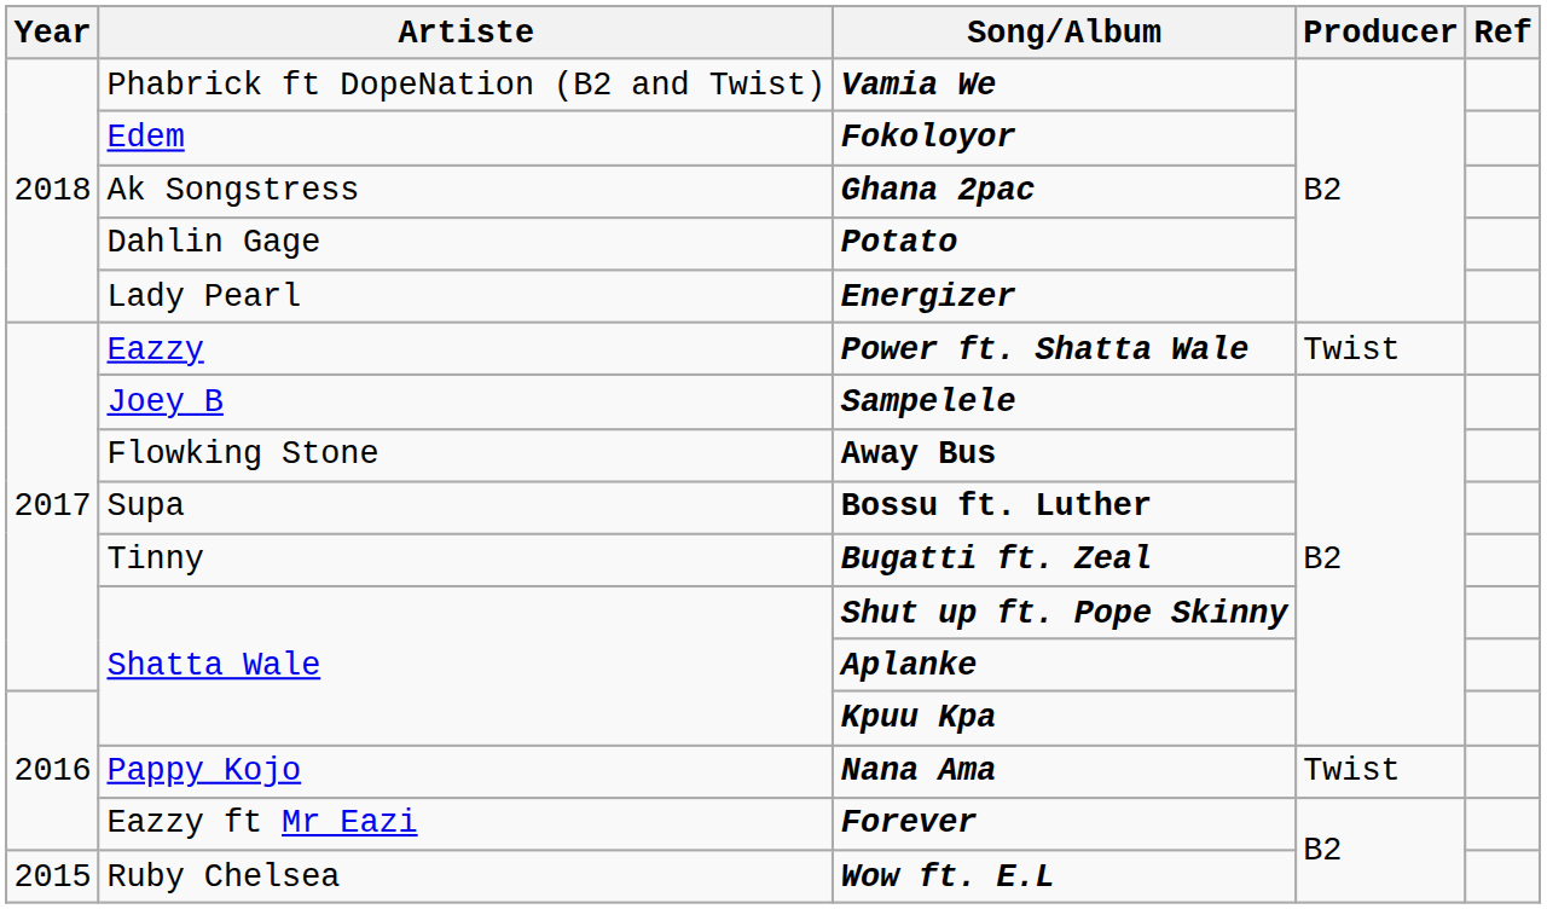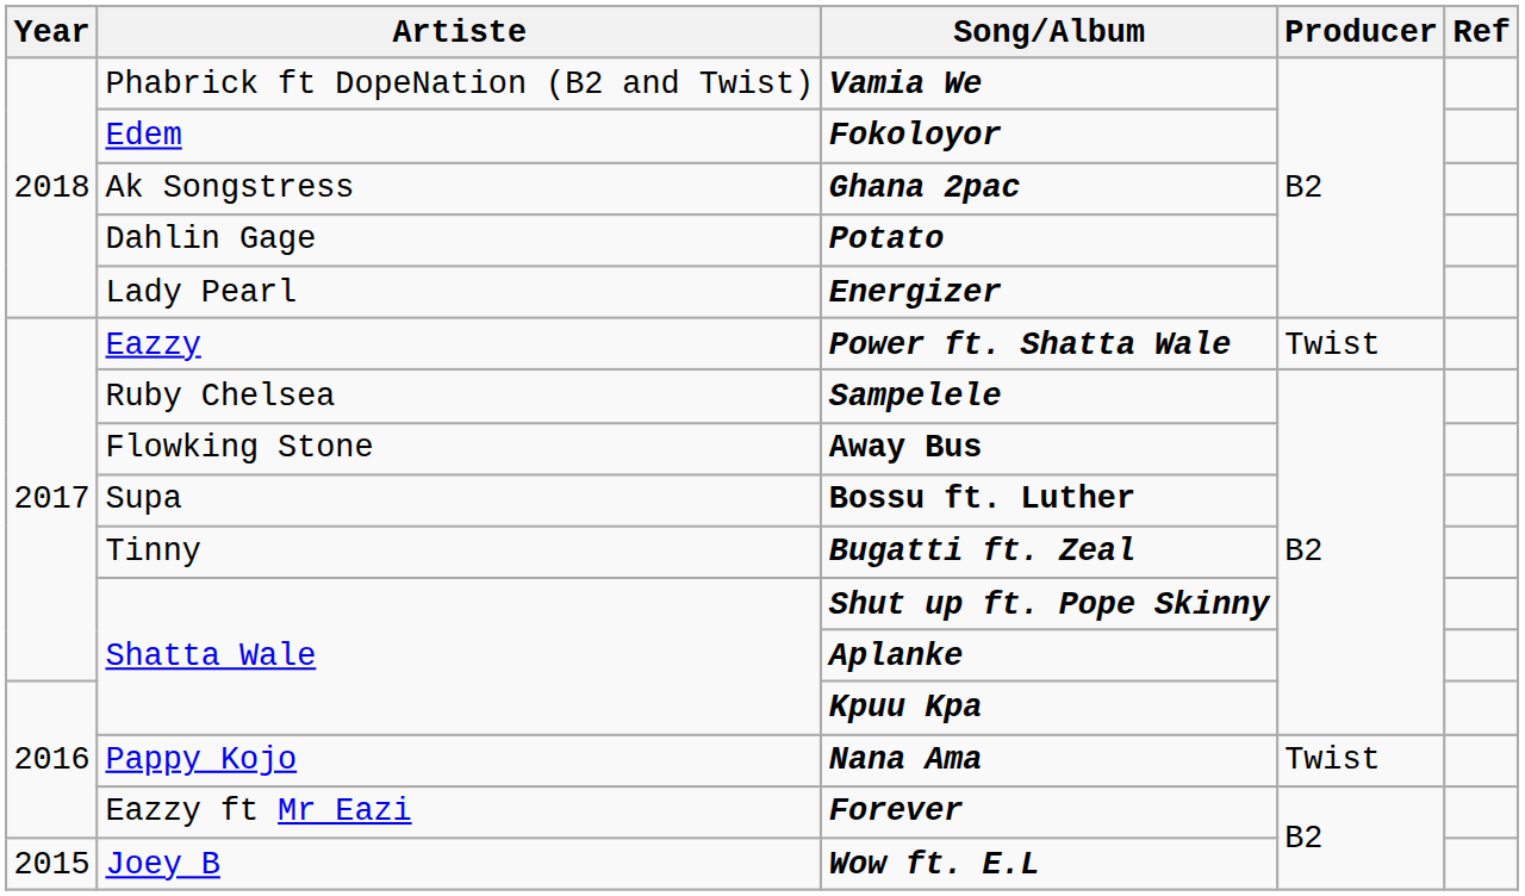 <table class="wikitable">
 <tr>
 <th>Year</th>
 <th>Artiste</th>
 <th>Song/Album</th>
 <th>Producer</th>
 <th>Ref</th>
 </tr>
 <tr>
 <td rowspan="5">2018</td>
 <td>Phabrick ft DopeNation (B2 and Twist)</td>
 <td><strong><em>Vamia We</em></strong></td>
 <td rowspan="5">B2</td>
 <td></td>
 </tr>
 <tr>
 <td><a href='#'>Edem</a></td>
 <td><strong><em>Fokoloyor</em></strong></td>
 <td></td>
 </tr>
 <tr>
 <td>Ak Songstress</td>
 <td><strong><em>Ghana 2pac</em></strong></td>
 <td></td>
 </tr>
 <tr>
 <td>Dahlin Gage</td>
 <td><strong><em>Potato</em></strong></td>
 <td></td>
 </tr>
 <tr>
 <td>Lady Pearl</td>
 <td><strong><em>Energizer</em></strong></td>
 <td></td>
 </tr>
 <tr>
 <td rowspan="7">2017</td>
 <td><a href='#'>Eazzy</a></td>
 <td><strong><em>Power ft. Shatta Wale</em></strong></td>
 <td>Twist</td>
 <td></td>
 </tr>
 <tr>
-<td><a href='#'>Joey B</a></td>
+<td>Ruby Chelsea</td>
 <td><strong><em>Sampelele</em></strong></td>
 <td rowspan="7">B2</td>
 <td></td>
 </tr>
 <tr>
 <td>Flowking Stone</td>
 <td><strong>Away Bus</strong></td>
 <td></td>
 </tr>
 <tr>
 <td>Supa</td>
 <td><strong>Bossu ft. Luther</strong></td>
 <td></td>
 </tr>
 <tr>
 <td>Tinny</td>
 <td><strong><em>Bugatti ft. Zeal</em></strong></td>
 <td></td>
 </tr>
 <tr>
 <td rowspan="3"><a href='#'>Shatta Wale</a></td>
 <td><strong><em>Shut up ft. Pope Skinny</em></strong></td>
 <td></td>
 </tr>
 <tr>
 <td><strong><em>Aplanke</em></strong></td>
 <td></td>
 </tr>
 <tr>
 <td rowspan="3">2016</td>
 <td><strong><em>Kpuu Kpa</em></strong></td>
 <td></td>
 </tr>
 <tr>
 <td><a href='#'>Pappy Kojo</a></td>
 <td><strong><em>Nana Ama</em></strong></td>
 <td>Twist</td>
 <td></td>
 </tr>
 <tr>
 <td>Eazzy ft <a href='#'>Mr Eazi</a></td>
 <td><strong><em>Forever</em></strong></td>
 <td rowspan="2">B2</td>
 <td></td>
 </tr>
 <tr>
 <td>2015</td>
-<td>Ruby Chelsea</td>
+<td><a href='#'>Joey B</a></td>
 <td><strong><em>Wow ft. E.L</em></strong></td>
 <td></td>
 </tr>
 </table>
